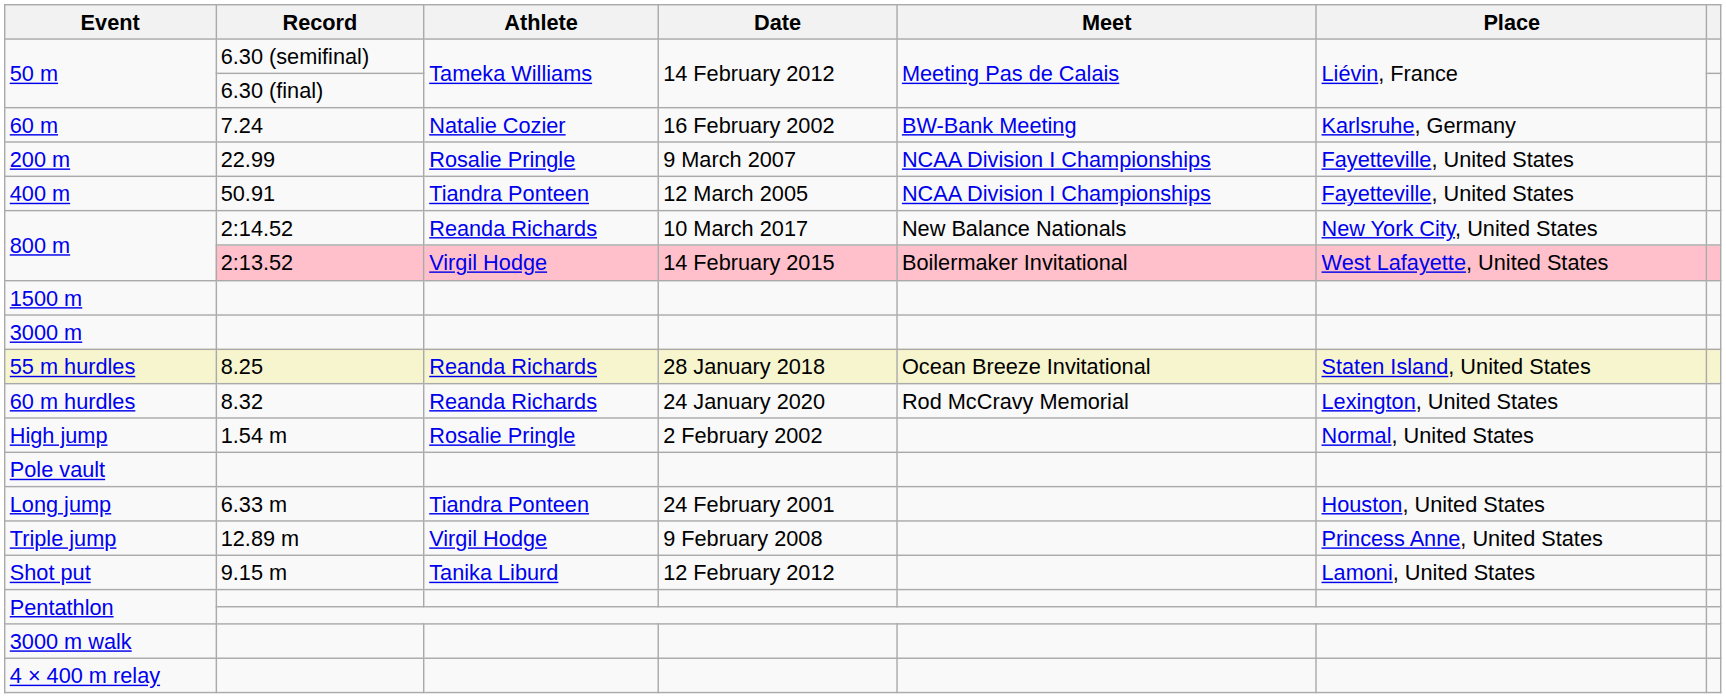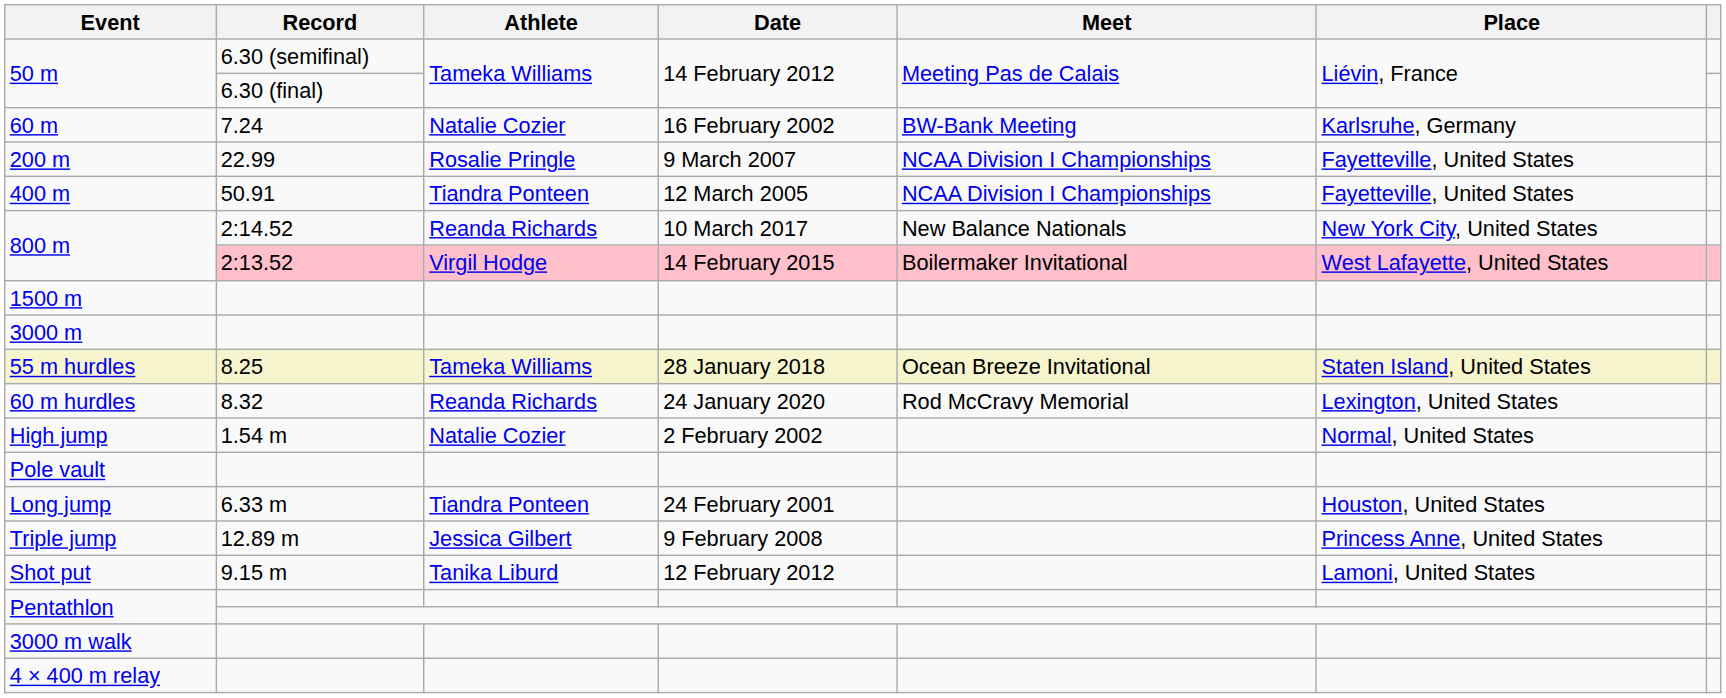 <table class="wikitable" style="font-size:95%; width: 95%;">
 <tr>
 <th>Event</th>
 <th>Record</th>
 <th>Athlete</th>
 <th>Date</th>
 <th>Meet</th>
 <th>Place</th>
 <th></th>
 </tr>
 <tr>
 <td rowspan=2><a href='#'>50 m</a></td>
 <td>6.30 (semifinal)</td>
 <td rowspan=2><a href='#'>Tameka Williams</a></td>
 <td rowspan=2>14 February 2012</td>
 <td rowspan=2><a href='#'>Meeting Pas de Calais</a></td>
 <td rowspan=2><a href='#'>Liévin</a>, France</td>
 <td></td>
 </tr>
 <tr>
 <td>6.30 (final)</td>
 <td></td>
 </tr>
 <tr>
 <td><a href='#'>60 m</a></td>
 <td>7.24</td>
 <td><a href='#'>Natalie Cozier</a></td>
 <td>16 February 2002</td>
 <td><a href='#'>BW-Bank Meeting</a></td>
 <td><a href='#'>Karlsruhe</a>, Germany</td>
 <td></td>
 </tr>
 <tr>
 <td><a href='#'>200 m</a></td>
 <td>22.99</td>
 <td><a href='#'>Rosalie Pringle</a></td>
 <td>9 March 2007</td>
 <td><a href='#'>NCAA Division I Championships</a></td>
 <td><a href='#'>Fayetteville</a>, United States</td>
 <td></td>
 </tr>
 <tr>
 <td><a href='#'>400 m</a></td>
 <td>50.91</td>
 <td><a href='#'>Tiandra Ponteen</a></td>
 <td>12 March 2005</td>
 <td><a href='#'>NCAA Division I Championships</a></td>
 <td><a href='#'>Fayetteville</a>, United States</td>
 <td></td>
 </tr>
 <tr>
 <td rowspan="2"><a href='#'>800 m</a></td>
 <td>2:14.52</td>
 <td><a href='#'>Reanda Richards</a></td>
 <td>10 March 2017</td>
 <td>New Balance Nationals</td>
 <td><a href='#'>New York City</a>, United States</td>
 <td></td>
 </tr>
 <tr style="background:pink">
 <td>2:13.52</td>
 <td><a href='#'>Virgil Hodge</a></td>
 <td>14 February 2015</td>
 <td>Boilermaker Invitational</td>
 <td><a href='#'>West Lafayette</a>, United States</td>
 <td></td>
 </tr>
 <tr>
 <td><a href='#'>1500 m</a></td>
 <td></td>
 <td></td>
 <td></td>
 <td></td>
 <td></td>
 <td></td>
 </tr>
 <tr>
 <td><a href='#'>3000 m</a></td>
 <td></td>
 <td></td>
 <td></td>
 <td></td>
 <td></td>
 <td></td>
 </tr>
 <tr style="background:#f6F5CE;">
 <td><a href='#'>55 m hurdles</a></td>
 <td>8.25</td>
-<td><a href='#'>Reanda Richards</a></td>
+<td><a href='#'>Tameka Williams</a></td>
 <td>28 January 2018</td>
 <td>Ocean Breeze Invitational</td>
 <td><a href='#'>Staten Island</a>, United States</td>
 <td></td>
 </tr>
 <tr>
 <td><a href='#'>60 m hurdles</a></td>
 <td>8.32</td>
 <td><a href='#'>Reanda Richards</a></td>
 <td>24 January 2020</td>
 <td>Rod McCravy Memorial</td>
 <td><a href='#'>Lexington</a>, United States</td>
 <td></td>
 </tr>
 <tr>
 <td><a href='#'>High jump</a></td>
 <td>1.54 m</td>
-<td><a href='#'>Rosalie Pringle</a></td>
+<td><a href='#'>Natalie Cozier</a></td>
 <td>2 February 2002</td>
 <td></td>
 <td><a href='#'>Normal</a>, United States</td>
 <td></td>
 </tr>
 <tr>
 <td><a href='#'>Pole vault</a></td>
 <td></td>
 <td></td>
 <td></td>
 <td></td>
 <td></td>
 <td></td>
 </tr>
 <tr>
 <td><a href='#'>Long jump</a></td>
 <td>6.33 m</td>
 <td><a href='#'>Tiandra Ponteen</a></td>
 <td>24 February 2001</td>
 <td></td>
 <td><a href='#'>Houston</a>, United States</td>
 <td></td>
 </tr>
 <tr>
 <td><a href='#'>Triple jump</a></td>
 <td>12.89 m</td>
-<td><a href='#'>Virgil Hodge</a></td>
+<td><a href='#'>Jessica Gilbert</a></td>
 <td>9 February 2008</td>
 <td></td>
 <td><a href='#'>Princess Anne</a>, United States</td>
 <td></td>
 </tr>
 <tr>
 <td><a href='#'>Shot put</a></td>
 <td>9.15 m</td>
 <td><a href='#'>Tanika Liburd</a></td>
 <td>12 February 2012</td>
 <td></td>
 <td><a href='#'>Lamoni</a>, United States</td>
 <td></td>
 </tr>
 <tr>
 <td rowspan=2><a href='#'>Pentathlon</a></td>
 <td></td>
 <td></td>
 <td></td>
 <td></td>
 <td></td>
 <td></td>
 </tr>
 <tr>
 <td colspan=5></td>
 <td></td>
 </tr>
 <tr>
 <td><a href='#'>3000 m walk</a></td>
 <td></td>
 <td></td>
 <td></td>
 <td></td>
 <td></td>
 <td></td>
 </tr>
 <tr>
 <td><a href='#'>4 × 400 m relay</a></td>
 <td></td>
 <td></td>
 <td></td>
 <td></td>
 <td></td>
 <td></td>
 </tr>
 </table>
